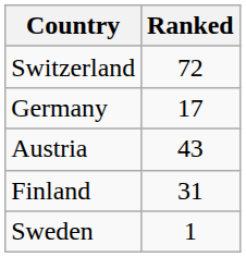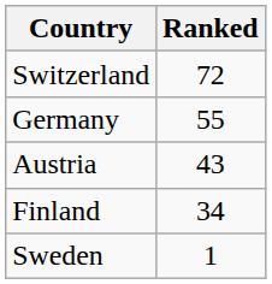 <table class="wikitable sortable">
 <tr>
 <th>Country</th>
 <th>Ranked</th>
 </tr>
 <tr>
 <td>Switzerland</td>
 <td style="text-align:center;">72</td>
 </tr>
 <tr>
 <td>Germany</td>
-<td style="text-align:center;">17</td>
+<td style="text-align:center;">55</td>
 </tr>
 <tr>
 <td>Austria</td>
 <td style="text-align:center;">43</td>
 </tr>
 <tr>
 <td>Finland</td>
-<td style="text-align:center;">31</td>
+<td style="text-align:center;">34</td>
 </tr>
 <tr>
 <td>Sweden</td>
 <td style="text-align:center;">1</td>
 </tr>
 </table>
